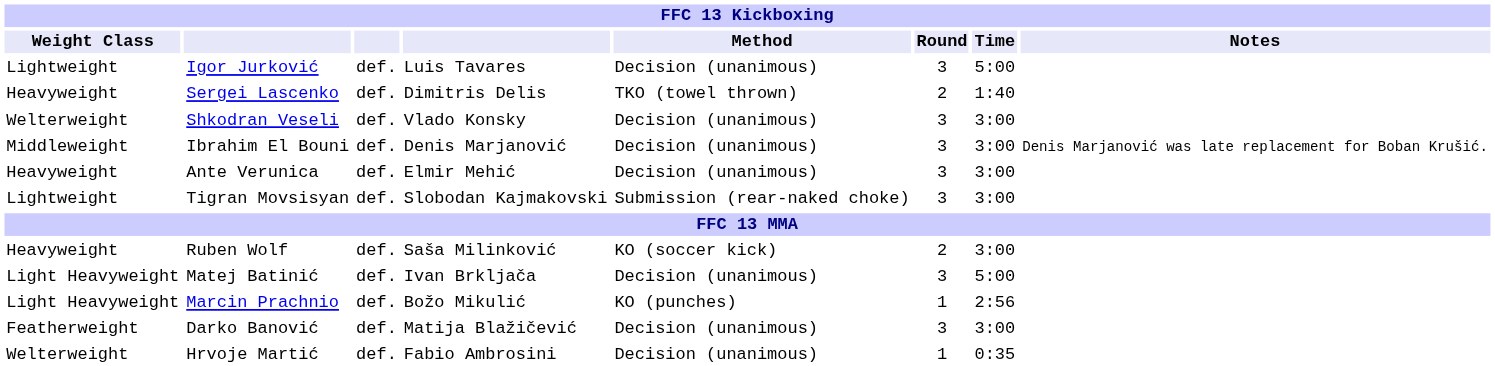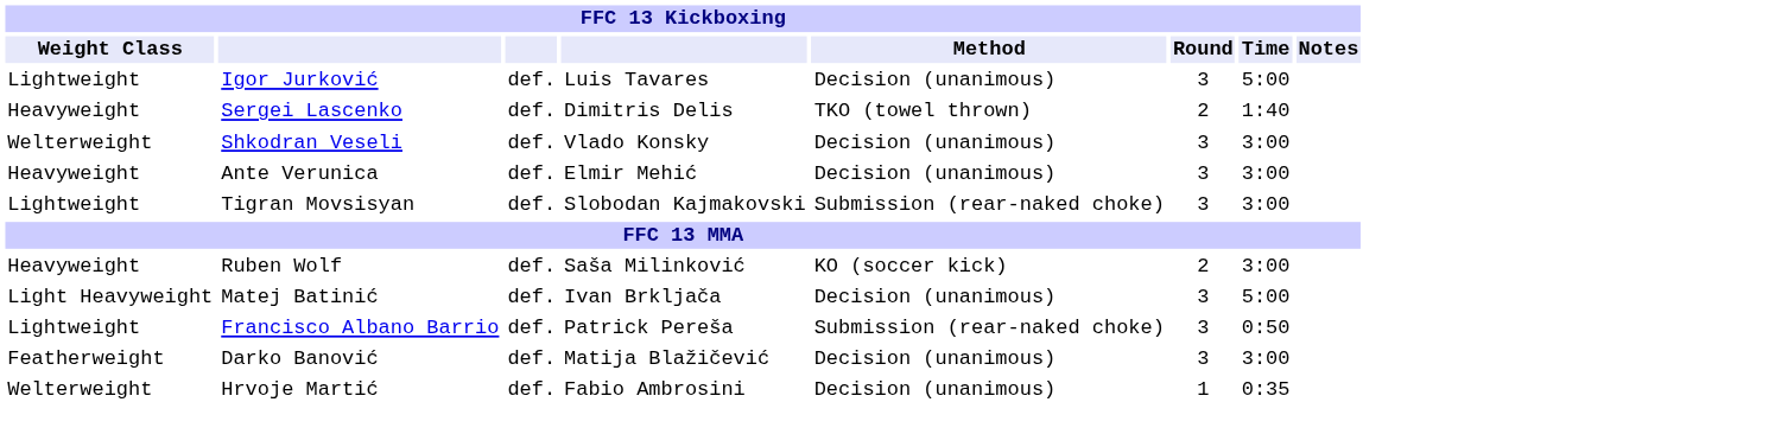 <table class="toccolours" style="font-size: 75%;">
 <tr>
 <th colspan="8" style="background-color: #ccf; color: #000080; text-align: center;"><strong>FFC 13 Kickboxing</strong></th>
 </tr>
 <tr>
 <th colspan="1" style="background-color: #E6E8FA; color: #000000; text-align: center;">Weight Class</th>
 <th colspan="1" style="background-color: #E6E8FA; color: #000000; text-align: center;"></th>
 <th colspan="1" style="background-color: #E6E8FA; color: #000000; text-align: center;"></th>
 <th colspan="1" style="background-color: #E6E8FA; color: #000000; text-align: center;"></th>
 <th colspan="1" style="background-color: #E6E8FA; color: #000000; text-align: center;">Method</th>
 <th colspan="1" style="background-color: #E6E8FA; color: #000000; text-align: center;">Round</th>
 <th colspan="1" style="background-color: #E6E8FA; color: #000000; text-align: center;">Time</th>
 <th colspan="1" style="background-color: #E6E8FA; color: #000000; text-align: center;">Notes</th>
 </tr>
 <tr>
 <td>Lightweight</td>
 <td><a href='#'>Igor Jurković</a></td>
 <td>def.</td>
 <td>Luis Tavares</td>
 <td>Decision (unanimous)</td>
 <td align=center>3</td>
 <td align=center>5:00</td>
 <td><small></small></td>
 </tr>
 <tr>
 <td>Heavyweight</td>
 <td><a href='#'>Sergei Lascenko</a></td>
 <td>def.</td>
 <td>Dimitris Delis</td>
 <td>TKO (towel thrown)</td>
 <td align=center>2</td>
 <td align=center>1:40</td>
 <td><small></small></td>
 </tr>
 <tr>
 <td>Welterweight</td>
 <td><a href='#'>Shkodran Veseli</a></td>
 <td>def.</td>
 <td>Vlado Konsky</td>
 <td>Decision (unanimous)</td>
 <td align=center>3</td>
 <td align=center>3:00</td>
 <td><small></small></td>
 </tr>
 <tr>
-<td>Middleweight</td>
-<td>Ibrahim El Bouni</td>
-<td>def.</td>
-<td>Denis Marjanović</td>
-<td>Decision (unanimous)</td>
-<td align=center>3</td>
-<td align=center>3:00</td>
-<td><small>Denis Marjanović was late replacement for Boban Krušić.</small></td>
-</tr>
-<tr>
 <td>Heavyweight</td>
 <td>Ante Verunica</td>
 <td>def.</td>
 <td>Elmir Mehić</td>
 <td>Decision (unanimous)</td>
 <td align=center>3</td>
 <td align=center>3:00</td>
 <td><small></small></td>
 </tr>
 <tr>
 <td>Lightweight</td>
 <td>Tigran Movsisyan</td>
 <td>def.</td>
 <td>Slobodan Kajmakovski</td>
 <td>Submission (rear-naked choke)</td>
 <td align=center>3</td>
 <td align=center>3:00</td>
 <td><small></small></td>
 </tr>
 <tr>
 <th colspan="8" style="background-color: #ccf; color: #000080; text-align: center;"><strong>FFC 13 MMA</strong></th>
 </tr>
 <tr>
 <td>Heavyweight</td>
 <td>Ruben Wolf</td>
 <td>def.</td>
 <td>Saša Milinković</td>
 <td>KO (soccer kick)</td>
 <td align=center>2</td>
 <td align=center>3:00</td>
 <td><small></small></td>
 </tr>
 <tr>
 <td>Light Heavyweight</td>
 <td>Matej Batinić</td>
 <td>def.</td>
 <td>Ivan Brkljača</td>
 <td>Decision (unanimous)</td>
 <td align=center>3</td>
 <td align=center>5:00</td>
 <td><small></small></td>
 </tr>
 <tr>
-<td>Light Heavyweight</td>
-<td><a href='#'>Marcin Prachnio</a></td>
+<td>Lightweight</td>
+<td><a href='#'>Francisco Albano Barrio</a></td>
 <td>def.</td>
-<td>Božo Mikulić</td>
-<td>KO (punches)</td>
-<td align=center>1</td>
-<td align=center>2:56</td>
+<td>Patrick Pereša</td>
+<td>Submission (rear-naked choke)</td>
+<td align=center>3</td>
+<td align=center>0:50</td>
 <td><small></small></td>
 </tr>
 <tr>
 <td>Featherweight</td>
 <td>Darko Banović</td>
 <td>def.</td>
 <td>Matija Blažičević</td>
 <td>Decision (unanimous)</td>
 <td align=center>3</td>
 <td align=center>3:00</td>
 <td><small></small></td>
 </tr>
 <tr>
 <td>Welterweight</td>
 <td>Hrvoje Martić</td>
 <td>def.</td>
 <td>Fabio Ambrosini</td>
 <td>Decision (unanimous)</td>
 <td align=center>1</td>
 <td align=center>0:35</td>
 <td><small></small></td>
 </tr>
 <tr>
 </tr>
 </table>
